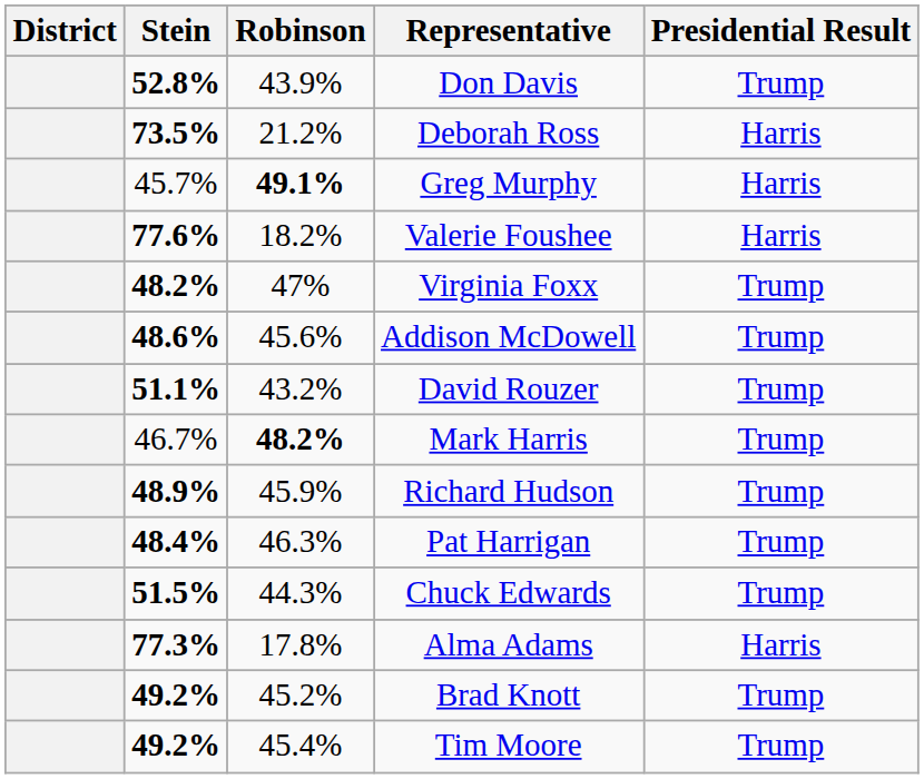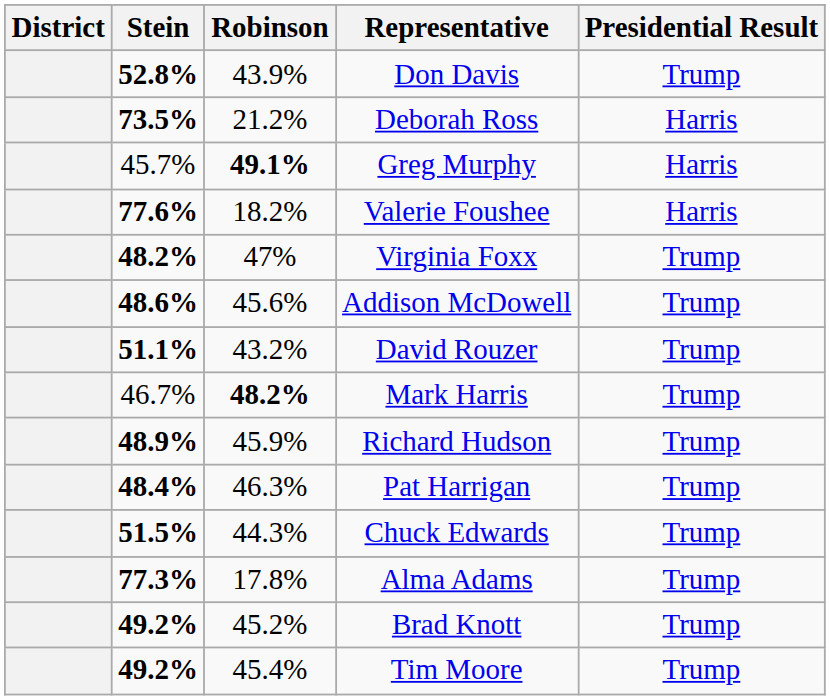 <table class=wikitable>
 <tr>
 <th>District</th>
 <th>Stein</th>
 <th>Robinson</th>
 <th>Representative</th>
 <th>Presidential Result</th>
 </tr>
 <tr align=center>
 <th></th>
 <td><strong>52.8%</strong></td>
 <td>43.9%</td>
 <td><a href='#'>Don Davis</a></td>
 <td><a href='#'>Trump</a></td>
 </tr>
 <tr align=center>
 <th></th>
 <td><strong>73.5%</strong></td>
 <td>21.2%</td>
 <td><a href='#'>Deborah Ross</a></td>
 <td><a href='#'>Harris</a></td>
 </tr>
 <tr align=center>
 <th></th>
 <td>45.7%</td>
 <td><strong>49.1%</strong></td>
 <td><a href='#'>Greg Murphy</a></td>
 <td><a href='#'>Harris</a></td>
 </tr>
 <tr align=center>
 <th></th>
 <td><strong>77.6%</strong></td>
 <td>18.2%</td>
 <td><a href='#'>Valerie Foushee</a></td>
 <td><a href='#'>Harris</a></td>
 </tr>
 <tr align=center>
 <th></th>
 <td><strong>48.2%</strong></td>
 <td>47%</td>
 <td><a href='#'>Virginia Foxx</a></td>
 <td><a href='#'>Trump</a></td>
 </tr>
 <tr align=center>
 <th></th>
 <td><strong>48.6%</strong></td>
 <td>45.6%</td>
 <td><a href='#'>Addison McDowell</a></td>
 <td><a href='#'>Trump</a></td>
 </tr>
 <tr align=center>
 <th></th>
 <td><strong>51.1%</strong></td>
 <td>43.2%</td>
 <td><a href='#'>David Rouzer</a></td>
 <td><a href='#'>Trump</a></td>
 </tr>
 <tr align=center>
 <th></th>
 <td>46.7%</td>
 <td><strong>48.2%</strong></td>
 <td><a href='#'>Mark Harris</a></td>
 <td><a href='#'>Trump</a></td>
 </tr>
 <tr align=center>
 <th></th>
 <td><strong>48.9%</strong></td>
 <td>45.9%</td>
 <td><a href='#'>Richard Hudson</a></td>
 <td><a href='#'>Trump</a></td>
 </tr>
 <tr align=center>
 <th></th>
 <td><strong>48.4%</strong></td>
 <td>46.3%</td>
 <td><a href='#'>Pat Harrigan</a></td>
 <td><a href='#'>Trump</a></td>
 </tr>
 <tr align=center>
 <th></th>
 <td><strong>51.5%</strong></td>
 <td>44.3%</td>
 <td><a href='#'>Chuck Edwards</a></td>
 <td><a href='#'>Trump</a></td>
 </tr>
 <tr align=center>
 <th></th>
 <td><strong>77.3%</strong></td>
 <td>17.8%</td>
 <td><a href='#'>Alma Adams</a></td>
-<td><a href='#'>Harris</a></td>
+<td><a href='#'>Trump</a></td>
 </tr>
 <tr align=center>
 <th></th>
 <td><strong>49.2%</strong></td>
 <td>45.2%</td>
 <td><a href='#'>Brad Knott</a></td>
 <td><a href='#'>Trump</a></td>
 </tr>
 <tr align=center>
 <th></th>
 <td><strong>49.2%</strong></td>
 <td>45.4%</td>
 <td><a href='#'>Tim Moore</a></td>
 <td><a href='#'>Trump</a></td>
 </tr>
 </table>
